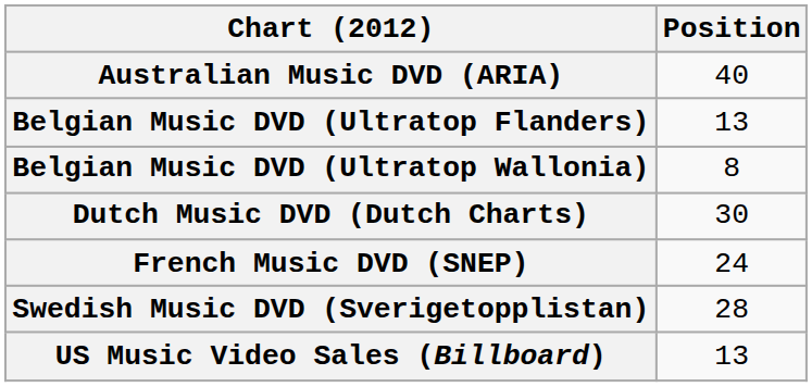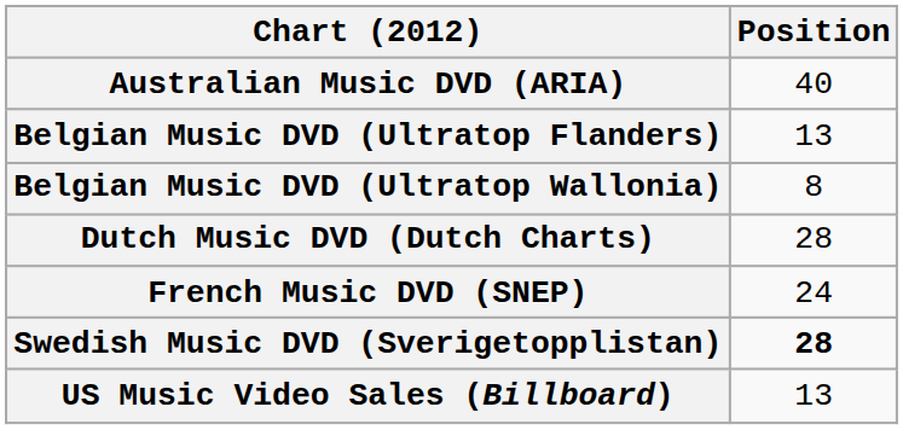 <table class="wikitable sortable plainrowheaders" style="text-align:center">
 <tr>
 <th scope="col">Chart (2012)</th>
 <th scope="col">Position</th>
 </tr>
 <tr>
 <th scope="row">Australian Music DVD (ARIA)</th>
 <td>40</td>
 </tr>
 <tr>
 <th scope="row">Belgian Music DVD (Ultratop Flanders)</th>
 <td>13</td>
 </tr>
 <tr>
 <th scope="row">Belgian Music DVD (Ultratop Wallonia)</th>
 <td>8</td>
 </tr>
 <tr>
 <th scope="row">Dutch Music DVD (Dutch Charts)</th>
-<td>30</td>
+<td>28</td>
 </tr>
 <tr>
 <th scope="row">French Music DVD (SNEP)</th>
 <td>24</td>
 </tr>
 <tr>
 <th scope="row">Swedish Music DVD (Sverigetopplistan)</th>
-<td>28</td>
+<td><strong>28</strong></td>
 </tr>
 <tr>
 <th scope="row">US Music Video Sales (<em>Billboard</em>)</th>
 <td>13</td>
 </tr>
 </table>
